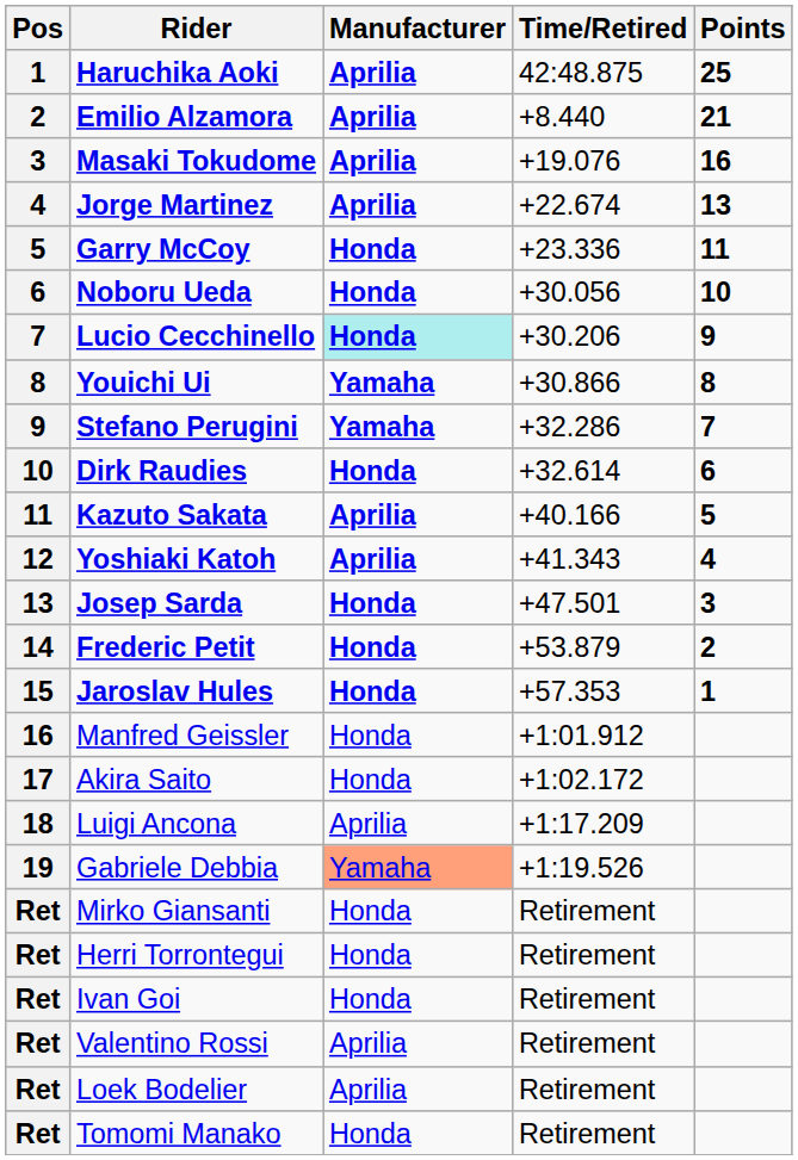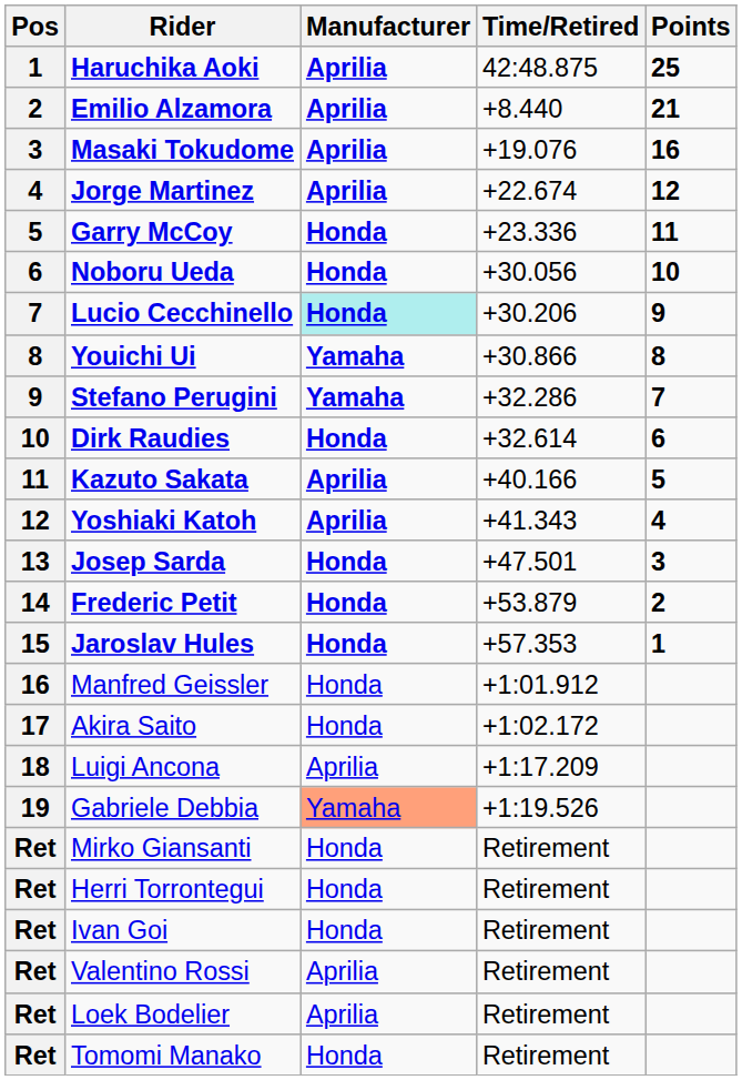 <table class="wikitable" style="font-size: 95%;">
 <tr>
 <th>Pos</th>
 <th>Rider</th>
 <th>Manufacturer</th>
 <th>Time/Retired</th>
 <th>Points</th>
 </tr>
 <tr>
 <th>1</th>
 <td> <strong><a href='#'>Haruchika Aoki</a></strong></td>
 <td><strong><a href='#'>Aprilia</a></strong></td>
 <td>42:48.875</td>
 <td><strong>25</strong></td>
 </tr>
 <tr>
 <th>2</th>
 <td> <strong><a href='#'>Emilio Alzamora</a></strong></td>
 <td><strong><a href='#'>Aprilia</a></strong></td>
 <td>+8.440</td>
 <td><strong>21</strong></td>
 </tr>
 <tr>
 <th>3</th>
 <td> <strong><a href='#'>Masaki Tokudome</a></strong></td>
 <td><strong><a href='#'>Aprilia</a></strong></td>
 <td>+19.076</td>
 <td><strong>16</strong></td>
 </tr>
 <tr>
 <th>4</th>
 <td> <strong><a href='#'>Jorge Martinez</a></strong></td>
 <td><strong><a href='#'>Aprilia</a></strong></td>
 <td>+22.674</td>
-<td><strong>13</strong></td>
+<td><strong>12</strong></td>
 </tr>
 <tr>
 <th>5</th>
 <td> <strong><a href='#'>Garry McCoy</a></strong></td>
 <td><strong><a href='#'>Honda</a></strong></td>
 <td>+23.336</td>
 <td><strong>11</strong></td>
 </tr>
 <tr>
 <th>6</th>
 <td> <strong><a href='#'>Noboru Ueda</a></strong></td>
 <td><strong><a href='#'>Honda</a></strong></td>
 <td>+30.056</td>
 <td><strong>10</strong></td>
 </tr>
 <tr>
 <th>7</th>
 <td> <strong><a href='#'>Lucio Cecchinello</a></strong></td>
 <td style="background: paleturquoise;"><strong><a href='#'>Honda</a></strong></td>
 <td>+30.206</td>
 <td><strong>9</strong></td>
 </tr>
 <tr>
 <th>8</th>
 <td> <strong><a href='#'>Youichi Ui</a></strong></td>
 <td><strong><a href='#'>Yamaha</a></strong></td>
 <td>+30.866</td>
 <td><strong>8</strong></td>
 </tr>
 <tr>
 <th>9</th>
 <td> <strong><a href='#'>Stefano Perugini</a></strong></td>
 <td><strong><a href='#'>Yamaha</a></strong></td>
 <td>+32.286</td>
 <td><strong>7</strong></td>
 </tr>
 <tr>
 <th>10</th>
 <td> <strong><a href='#'>Dirk Raudies</a></strong></td>
 <td><strong><a href='#'>Honda</a></strong></td>
 <td>+32.614</td>
 <td><strong>6</strong></td>
 </tr>
 <tr>
 <th>11</th>
 <td> <strong><a href='#'>Kazuto Sakata</a></strong></td>
 <td><strong><a href='#'>Aprilia</a></strong></td>
 <td>+40.166</td>
 <td><strong>5</strong></td>
 </tr>
 <tr>
 <th>12</th>
 <td> <strong><a href='#'>Yoshiaki Katoh</a></strong></td>
 <td><strong><a href='#'>Aprilia</a></strong></td>
 <td>+41.343</td>
 <td><strong>4</strong></td>
 </tr>
 <tr>
 <th>13</th>
 <td> <strong><a href='#'>Josep Sarda</a></strong></td>
 <td><strong><a href='#'>Honda</a></strong></td>
 <td>+47.501</td>
 <td><strong>3</strong></td>
 </tr>
 <tr>
 <th>14</th>
 <td> <strong><a href='#'>Frederic Petit</a></strong></td>
 <td><strong><a href='#'>Honda</a></strong></td>
 <td>+53.879</td>
 <td><strong>2</strong></td>
 </tr>
 <tr>
 <th>15</th>
 <td> <strong><a href='#'>Jaroslav Hules</a></strong></td>
 <td><strong><a href='#'>Honda</a></strong></td>
 <td>+57.353</td>
 <td><strong>1</strong></td>
 </tr>
 <tr>
 <th>16</th>
 <td> <a href='#'>Manfred Geissler</a></td>
 <td><a href='#'>Honda</a></td>
 <td>+1:01.912</td>
 <td></td>
 </tr>
 <tr>
 <th>17</th>
 <td> <a href='#'>Akira Saito</a></td>
 <td><a href='#'>Honda</a></td>
 <td>+1:02.172</td>
 <td></td>
 </tr>
 <tr>
 <th>18</th>
 <td> <a href='#'>Luigi Ancona</a></td>
 <td><a href='#'>Aprilia</a></td>
 <td>+1:17.209</td>
 <td></td>
 </tr>
 <tr>
 <th>19</th>
 <td> <a href='#'>Gabriele Debbia</a></td>
 <td style="background: lightsalmon;"><a href='#'>Yamaha</a></td>
 <td>+1:19.526</td>
 <td></td>
 </tr>
 <tr>
 <th>Ret</th>
 <td> <a href='#'>Mirko Giansanti</a></td>
 <td><a href='#'>Honda</a></td>
 <td>Retirement</td>
 <td></td>
 </tr>
 <tr>
 <th>Ret</th>
 <td> <a href='#'>Herri Torrontegui</a></td>
 <td><a href='#'>Honda</a></td>
 <td>Retirement</td>
 <td></td>
 </tr>
 <tr>
 <th>Ret</th>
 <td> <a href='#'>Ivan Goi</a></td>
 <td><a href='#'>Honda</a></td>
 <td>Retirement</td>
 <td></td>
 </tr>
 <tr>
 <th>Ret</th>
 <td> <a href='#'>Valentino Rossi</a></td>
 <td><a href='#'>Aprilia</a></td>
 <td>Retirement</td>
 <td></td>
 </tr>
 <tr>
 <th>Ret</th>
 <td> <a href='#'>Loek Bodelier</a></td>
 <td><a href='#'>Aprilia</a></td>
 <td>Retirement</td>
 <td></td>
 </tr>
 <tr>
 <th>Ret</th>
 <td> <a href='#'>Tomomi Manako</a></td>
 <td><a href='#'>Honda</a></td>
 <td>Retirement</td>
 <td></td>
 </tr>
 </table>
